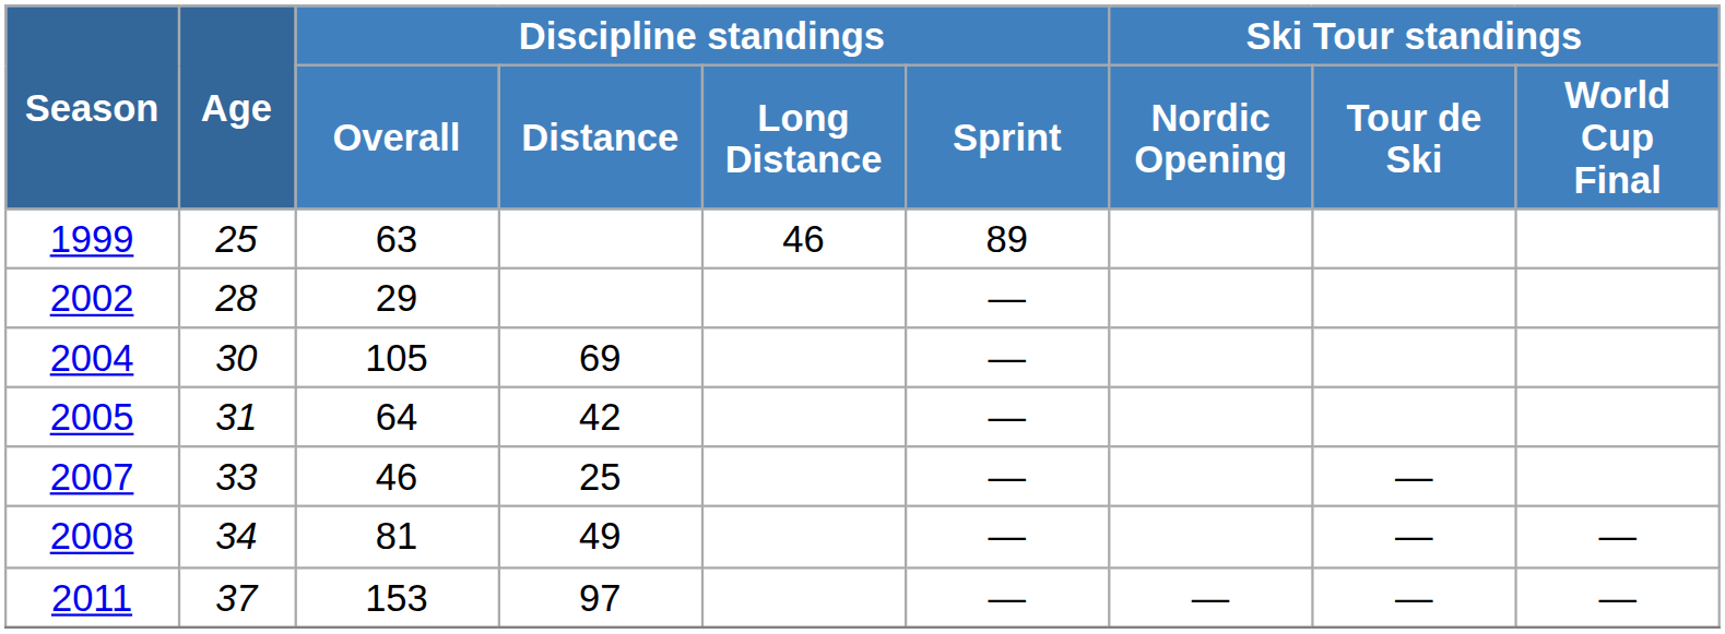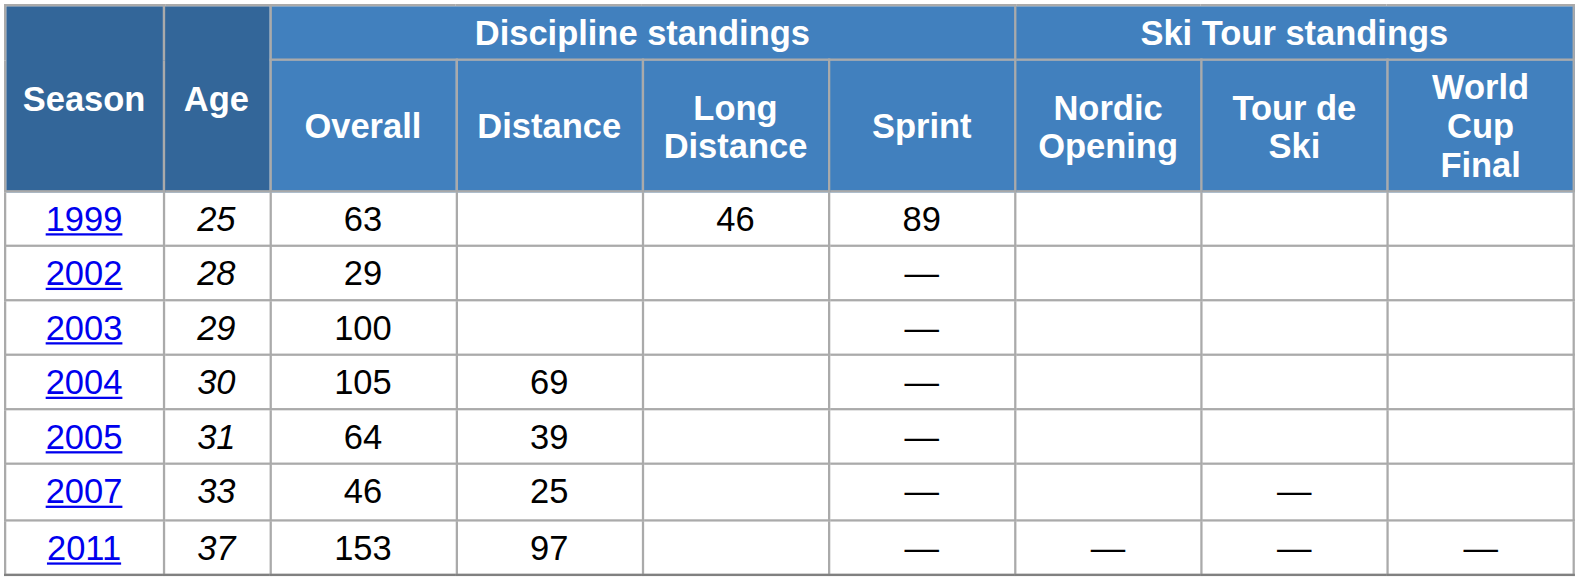 <table class="wikitable" style="font-size:95%; text-align:center; border:grey solid 1px; border-collapse:collapse; background:#ffffff;">
 <tr>
 <th style="background-color:#369; color:white; width:60px;" rowspan="2"> Season </th>
 <th style="background-color:#369; color:white; width:40px;" rowspan="2"> Age </th>
 <th style="background-color:#4180be; color:white;" colspan="4">Discipline standings</th>
 <th style="background-color:#4180be; color:white;" colspan="3">Ski Tour standings</th>
 </tr>
 <tr>
 <th style="background-color:#4180be; color:white; width:75px;">Overall</th>
 <th style="background-color:#4180be; color:white; width:75px;">Distance</th>
 <th style="background-color:#4180be; color:white; width:75px;">Long Distance</th>
 <th style="background-color:#4180be; color:white; width:75px;">Sprint</th>
 <th style="background-color:#4180be; color:white; width:75px;">Nordic<br>Opening</th>
 <th style="background-color:#4180be; color:white; width:75px;">Tour de<br>Ski</th>
 <th style="background-color:#4180be; color:white; width:75px;">World Cup<br>Final</th>
 </tr>
 <tr>
 <td><a href='#'>1999</a></td>
 <td><em>25</em></td>
 <td>63</td>
 <td></td>
 <td>46</td>
 <td>89</td>
 <td></td>
 <td></td>
 <td></td>
 </tr>
 <tr>
 <td><a href='#'>2002</a></td>
 <td><em>28</em></td>
 <td>29</td>
 <td></td>
 <td></td>
 <td>—</td>
 <td></td>
 <td></td>
 <td></td>
 </tr>
 <tr>
+<td><a href='#'>2003</a></td>
+<td><em>29</em></td>
+<td>100</td>
+<td></td>
+<td></td>
+<td>—</td>
+<td></td>
+<td></td>
+<td></td>
+</tr>
+<tr>
 <td><a href='#'>2004</a></td>
 <td><em>30</em></td>
 <td>105</td>
 <td>69</td>
 <td></td>
 <td>—</td>
 <td></td>
 <td></td>
 <td></td>
 </tr>
 <tr>
 <td><a href='#'>2005</a></td>
 <td><em>31</em></td>
 <td>64</td>
-<td>42</td>
+<td>39</td>
 <td></td>
 <td>—</td>
 <td></td>
 <td></td>
 <td></td>
 </tr>
 <tr>
 <td><a href='#'>2007</a></td>
 <td><em>33</em></td>
 <td>46</td>
 <td>25</td>
 <td></td>
 <td>—</td>
 <td></td>
 <td>—</td>
 <td></td>
 </tr>
 <tr>
-<td><a href='#'>2008</a></td>
-<td><em>34</em></td>
-<td>81</td>
-<td>49</td>
-<td></td>
-<td>—</td>
-<td></td>
-<td>—</td>
-<td>—</td>
-</tr>
-<tr>
 <td><a href='#'>2011</a></td>
 <td><em>37</em></td>
 <td>153</td>
 <td>97</td>
 <td></td>
 <td>—</td>
 <td>—</td>
 <td>—</td>
 <td>—</td>
 </tr>
 <tr>
 </tr>
 </table>
